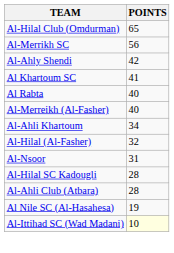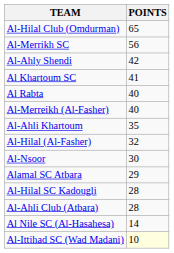 <table class="wikitable">
 <tr>
 <th>TEAM</th>
 <th>POINTS</th>
 </tr>
 <tr>
 <td><a href='#'>Al-Hilal Club (Omdurman)</a></td>
 <td>65</td>
 </tr>
 <tr>
 <td><a href='#'>Al-Merrikh SC</a></td>
 <td>56</td>
 </tr>
 <tr>
 <td><a href='#'>Al-Ahly Shendi</a></td>
 <td>42</td>
 </tr>
 <tr>
 <td><a href='#'>Al Khartoum SC</a></td>
 <td>41</td>
 </tr>
 <tr>
 <td><a href='#'>Al Rabta</a></td>
 <td>40</td>
 </tr>
 <tr>
 <td><a href='#'>Al-Merreikh (Al-Fasher)</a></td>
 <td>40</td>
 </tr>
 <tr>
 <td><a href='#'>Al-Ahli Khartoum</a></td>
-<td>34</td>
+<td>35</td>
 </tr>
 <tr>
 <td><a href='#'>Al-Hilal (Al-Fasher)</a></td>
 <td>32</td>
 </tr>
 <tr>
 <td><a href='#'>Al-Nsoor</a></td>
-<td>31</td>
+<td>30</td>
+</tr>
+<tr>
+<td><a href='#'>Alamal SC Atbara</a></td>
+<td>29</td>
 </tr>
 <tr>
 <td><a href='#'>Al-Hilal SC Kadougli</a></td>
 <td>28</td>
 </tr>
 <tr>
 <td><a href='#'>Al-Ahli Club (Atbara)</a></td>
 <td>28</td>
 </tr>
 <tr>
 <td><a href='#'>Al Nile SC (Al-Hasahesa)</a></td>
-<td>19</td>
+<td>14</td>
 </tr>
 <tr>
 <td><a href='#'>Al-Ittihad SC (Wad Madani)</a></td>
 <td style="background: lightyellow;">10</td>
 </tr>
 </table>
